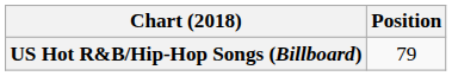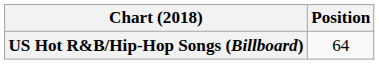 <table class="wikitable sortable plainrowheaders" style="text-align:center">
 <tr>
 <th scope="col">Chart (2018)</th>
 <th scope="col">Position</th>
 </tr>
 <tr>
 <th scope="row">US Hot R&B/Hip-Hop Songs (<em>Billboard</em>)</th>
-<td>79</td>
+<td>64</td>
 </tr>
 </table>
